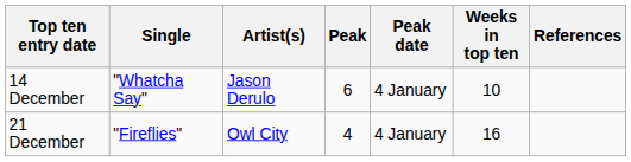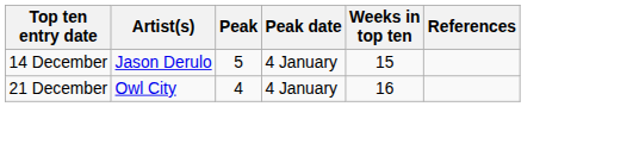 <table class="wikitable sortable">
 <tr>
 <th>Top ten<br>entry date</th>
-<th>Single</th>
 <th>Artist(s)</th>
 <th data-sort-type="number">Peak</th>
 <th>Peak date</th>
 <th data-sort-type="number">Weeks in<br>top ten</th>
 <th>References</th>
 </tr>
 <tr>
 <td>14 December</td>
-<td>"<a href='#'>Whatcha Say</a>"</td>
 <td><a href='#'>Jason Derulo</a></td>
-<td style="text-align:center;">6</td>
+<td style="text-align:center;">5</td>
 <td>4 January</td>
-<td style="text-align:center;">10</td>
+<td style="text-align:center;">15</td>
 <td style="text-align:center;"></td>
 </tr>
 <tr>
 <td>21 December</td>
-<td>"<a href='#'>Fireflies</a>"</td>
 <td><a href='#'>Owl City</a></td>
 <td style="text-align:center;">4</td>
 <td>4 January</td>
 <td style="text-align:center;">16</td>
 <td style="text-align:center;"></td>
 </tr>
 </table>
